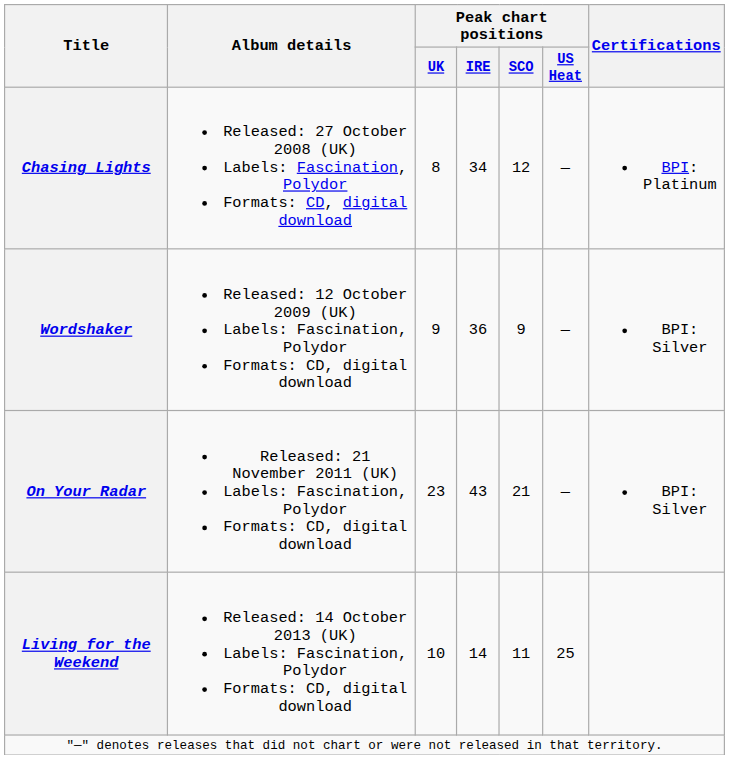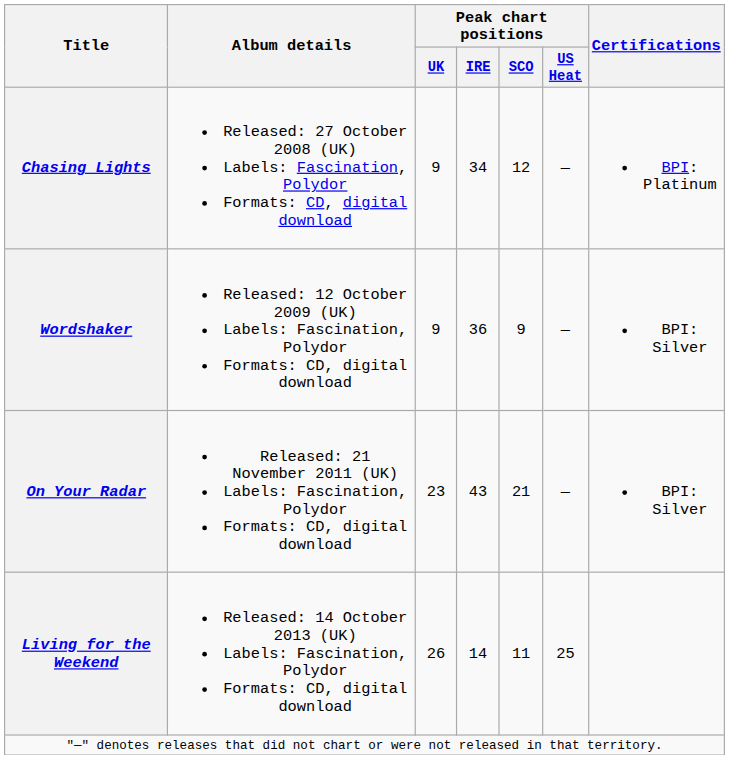 <table class="wikitable plainrowheaders" style="text-align:center;">
 <tr>
 <th scope="col" rowspan="2" style="width:12em;">Title</th>
 <th scope="col" rowspan="2" style="width:18em;">Album details</th>
 <th scope="col" colspan="4">Peak chart positions</th>
 <th scope="col" rowspan="2"><a href='#'>Certifications</a></th>
 </tr>
 <tr>
 <th scope="col" style="width:3em;font-size:90%;"><a href='#'>UK</a><br></th>
 <th scope="col" style="width:3em;font-size:90%;"><a href='#'>IRE</a><br></th>
 <th scope="col" style="width:3em;font-size:90%;"><a href='#'>SCO</a><br></th>
 <th scope="col" style="width:3em;font-size:90%;"><a href='#'>US<br>Heat</a><br></th>
 </tr>
 <tr>
 <th scope="row"><em><a href='#'>Chasing Lights</a></em></th>
 <td><br><ul><li>Released: 27 October 2008 <span>(UK)</span></li><li>Labels: <a href='#'>Fascination</a>, <a href='#'>Polydor</a></li><li>Formats: <a href='#'>CD</a>, <a href='#'>digital download</a></li></ul></td>
-<td>8</td>
+<td>9</td>
 <td>34</td>
 <td>12</td>
 <td>—</td>
 <td><br><ul><li><a href='#'>BPI</a>: Platinum</li></ul></td>
 </tr>
 <tr>
 <th scope="row"><em><a href='#'>Wordshaker</a></em></th>
 <td><br><ul><li>Released: 12 October 2009 <span>(UK)</span></li><li>Labels: Fascination, Polydor</li><li>Formats: CD, digital download</li></ul></td>
 <td>9</td>
 <td>36</td>
 <td>9</td>
 <td>—</td>
 <td><br><ul><li>BPI: Silver</li></ul></td>
 </tr>
 <tr>
 <th scope="row"><em><a href='#'>On Your Radar</a></em></th>
 <td><br><ul><li>Released: 21 November 2011 <span>(UK)</span></li><li>Labels: Fascination, Polydor</li><li>Formats: CD, digital download</li></ul></td>
 <td>23</td>
 <td>43</td>
 <td>21</td>
 <td>—</td>
 <td><br><ul><li>BPI: Silver</li></ul></td>
 </tr>
 <tr>
 <th scope="row"><em><a href='#'>Living for the Weekend</a></em></th>
 <td><br><ul><li>Released: 14 October 2013 <span>(UK)</span></li><li>Labels: Fascination, Polydor</li><li>Formats: CD, digital download</li></ul></td>
-<td>10</td>
+<td>26</td>
 <td>14</td>
 <td>11</td>
 <td>25</td>
 <td></td>
 </tr>
 <tr>
 <td colspan="14" style="font-size:8pt">"—" denotes releases that did not chart or were not released in that territory.</td>
 </tr>
 </table>
